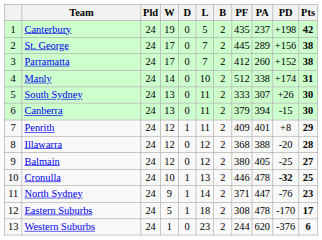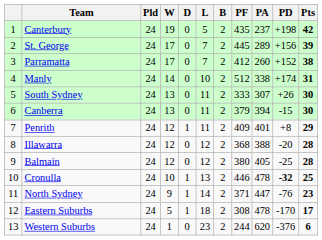 <table class="wikitable" style="text-align:center;">
 <tr>
 <th width=20 abbr="Position×"></th>
 <th width=175>Team</th>
 <th width=20 abbr="Played">Pld</th>
 <th width=20 abbr="Won">W</th>
 <th width=20 abbr="Drawn">D</th>
 <th width=20 abbr="Lost">L</th>
 <th width=20 abbr="Bye">B</th>
 <th width=20 abbr="Points for">PF</th>
 <th width=20 abbr="Points against">PA</th>
 <th width=20 abbr="Points difference">PD</th>
 <th width=20 abbr="Points">Pts</th>
 </tr>
 <tr style="background: #ccffcc;">
 <td>1</td>
 <td style="text-align:left;"> <a href='#'>Canterbury</a></td>
 <td>24</td>
 <td>19</td>
 <td>0</td>
 <td>5</td>
 <td>2</td>
 <td>435</td>
 <td>237</td>
 <td>+198</td>
 <td><strong>42</strong></td>
 </tr>
 <tr style="background: #ccffcc;">
 <td>2</td>
 <td style="text-align:left;"> <a href='#'>St. George</a></td>
 <td>24</td>
 <td>17</td>
 <td>0</td>
 <td>7</td>
 <td>2</td>
 <td>445</td>
 <td>289</td>
 <td>+156</td>
-<td><strong>38</strong></td>
+<td><strong>39</strong></td>
 </tr>
 <tr style="background: #ccffcc;">
 <td>3</td>
 <td style="text-align:left;"> <a href='#'>Parramatta</a></td>
 <td>24</td>
 <td>17</td>
 <td>0</td>
 <td>7</td>
 <td>2</td>
 <td>412</td>
 <td>260</td>
 <td>+152</td>
 <td><strong>38</strong></td>
 </tr>
 <tr style="background: #ccffcc;">
 <td>4</td>
 <td style="text-align:left;"> <a href='#'>Manly</a></td>
 <td>24</td>
 <td>14</td>
 <td>0</td>
 <td>10</td>
 <td>2</td>
 <td>512</td>
 <td>338</td>
 <td>+174</td>
 <td><strong>31</strong></td>
 </tr>
 <tr style="background: #ccffcc;">
 <td>5</td>
 <td style="text-align:left;"> <a href='#'>South Sydney</a></td>
 <td>24</td>
 <td>13</td>
 <td>0</td>
 <td>11</td>
 <td>2</td>
 <td>333</td>
 <td>307</td>
 <td>+26</td>
 <td><strong>30</strong></td>
 </tr>
 <tr style="background: #ccffcc;">
 <td>6</td>
 <td style="text-align:left;"> <a href='#'>Canberra</a></td>
 <td>24</td>
 <td>13</td>
 <td>0</td>
 <td>11</td>
 <td>2</td>
 <td>379</td>
 <td>394</td>
 <td>-15</td>
 <td><strong>30</strong></td>
 </tr>
 <tr>
 <td>7</td>
 <td style="text-align:left;"> <a href='#'>Penrith</a></td>
 <td>24</td>
 <td>12</td>
 <td>1</td>
 <td>11</td>
 <td>2</td>
 <td>409</td>
 <td>401</td>
 <td>+8</td>
 <td><strong>29</strong></td>
 </tr>
 <tr>
 <td>8</td>
 <td style="text-align:left;"> <a href='#'>Illawarra</a></td>
 <td>24</td>
 <td>12</td>
 <td>0</td>
 <td>12</td>
 <td>2</td>
 <td>368</td>
 <td>388</td>
 <td>-20</td>
 <td><strong>28</strong></td>
 </tr>
 <tr>
 <td>9</td>
 <td style="text-align:left;"> <a href='#'>Balmain</a></td>
 <td>24</td>
 <td>12</td>
 <td>0</td>
 <td>12</td>
 <td>2</td>
 <td>380</td>
 <td>405</td>
 <td>-25</td>
-<td><strong>27</strong></td>
+<td><strong>28</strong></td>
 </tr>
 <tr>
 <td>10</td>
 <td style="text-align:left;"> <a href='#'>Cronulla</a></td>
 <td>24</td>
 <td>10</td>
 <td>1</td>
 <td>13</td>
 <td>2</td>
 <td>446</td>
 <td>478</td>
 <td><strong>-32</strong></td>
 <td><strong>25</strong></td>
 </tr>
 <tr>
 <td>11</td>
 <td style="text-align:left;"> <a href='#'>North Sydney</a></td>
 <td>24</td>
 <td>9</td>
 <td>1</td>
 <td>14</td>
 <td>2</td>
 <td>371</td>
 <td>447</td>
 <td>-76</td>
 <td><strong>23</strong></td>
 </tr>
 <tr>
 <td>12</td>
 <td style="text-align:left;"> <a href='#'>Eastern Suburbs</a></td>
 <td>24</td>
 <td>5</td>
 <td>1</td>
 <td>18</td>
 <td>2</td>
 <td>308</td>
 <td>478</td>
 <td>-170</td>
 <td><strong>17</strong></td>
 </tr>
 <tr>
 <td>13</td>
 <td style="text-align:left;"> <a href='#'>Western Suburbs</a></td>
 <td>24</td>
 <td>1</td>
 <td>0</td>
 <td>23</td>
 <td>2</td>
 <td>244</td>
 <td>620</td>
 <td>-376</td>
 <td><strong>6</strong></td>
 </tr>
 </table>
